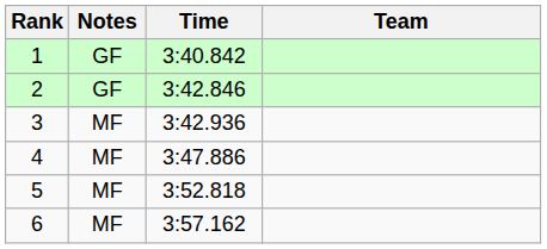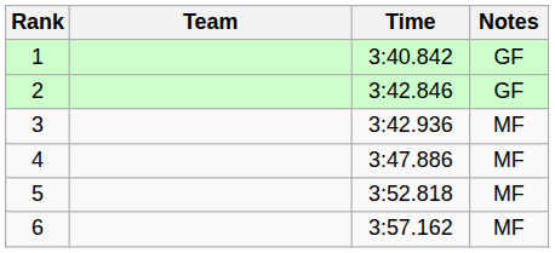 <table class=wikitable style="text-align:center">
 <tr>
 <th width=40>Rank</th>
+<th width=200>Team</th>
+<th width=80>Time</th>
 <th width=50>Notes</th>
-<th width=80>Time</th>
-<th width=200>Team</th>
 </tr>
 <tr style="background:#ccffcc;">
 <td>1</td>
+<td align=left></td>
+<td>3:40.842</td>
 <td>GF</td>
-<td>3:40.842</td>
-<td align=left></td>
 </tr>
 <tr style="background:#ccffcc;">
 <td>2</td>
+<td align=left></td>
+<td>3:42.846</td>
 <td>GF</td>
-<td>3:42.846</td>
-<td align=left></td>
 </tr>
 <tr>
 <td>3</td>
+<td align=left></td>
+<td>3:42.936</td>
 <td>MF</td>
-<td>3:42.936</td>
-<td align=left></td>
 </tr>
 <tr>
 <td>4</td>
+<td align=left></td>
+<td>3:47.886</td>
 <td>MF</td>
-<td>3:47.886</td>
-<td align=left></td>
 </tr>
 <tr>
 <td>5</td>
+<td align=left></td>
+<td>3:52.818</td>
 <td>MF</td>
-<td>3:52.818</td>
-<td align=left></td>
 </tr>
 <tr>
 <td>6</td>
+<td align=left></td>
+<td>3:57.162</td>
 <td>MF</td>
-<td>3:57.162</td>
-<td align=left></td>
 </tr>
 </table>
